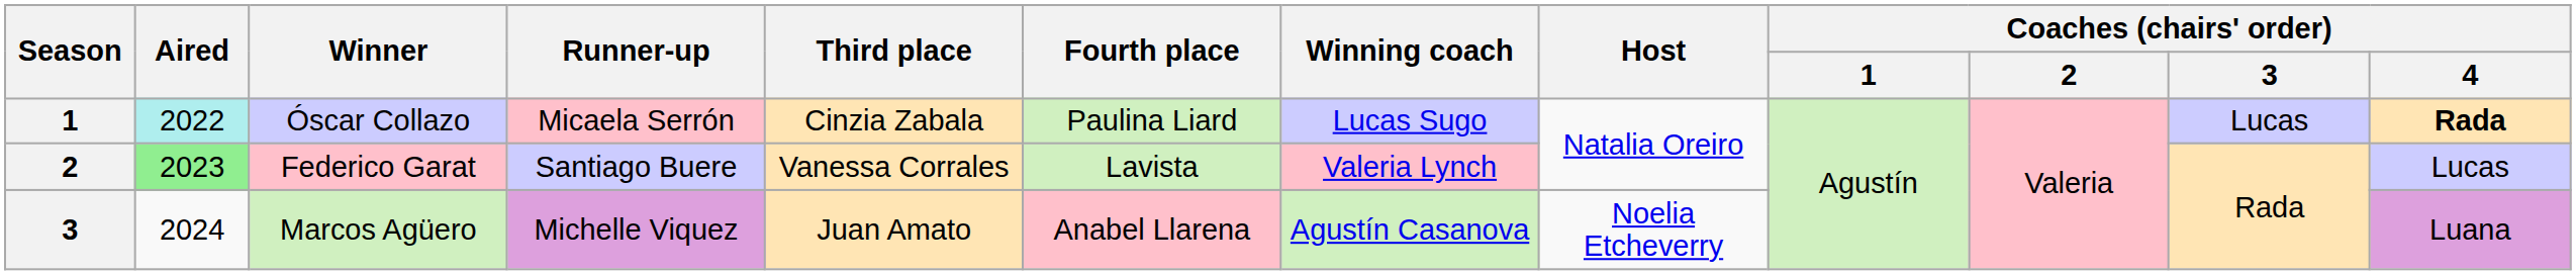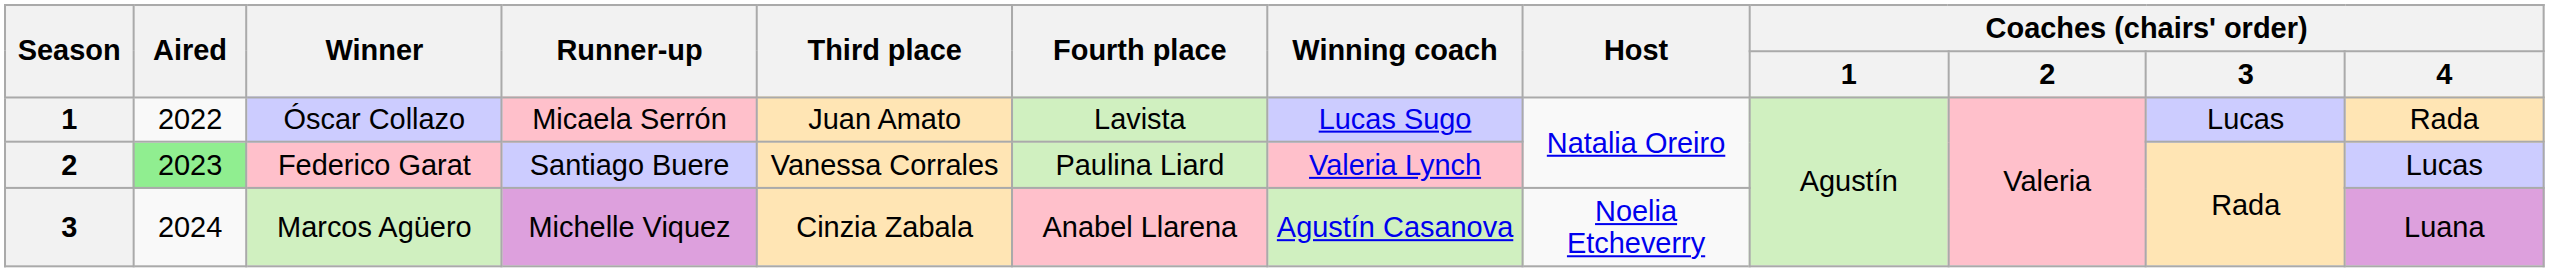 <table class="wikitable" style="text-align:center; font-size:90%; line-height:16px; width:100%">
 <tr>
 <th style="width:04%" rowspan="2" scope="col">Season</th>
 <th style="width:04%" rowspan="2" scope="col">Aired</th>
 <th style="width:09%" rowspan="2" scope="col">Winner</th>
 <th style="width:09%" rowspan="2" scope="col">Runner-up</th>
 <th style="width:09%" rowspan="2" scope="col">Third place</th>
 <th style="width:09%" rowspan="2" scope="col">Fourth place</th>
 <th style="width:09%" rowspan="2" scope="col">Winning coach</th>
 <th style="width:08%" rowspan="2" scope="col">Host</th>
 <th style="width:28%" colspan="4" scope="col">Coaches (chairs' order)</th>
 </tr>
 <tr>
 <th style="width:7%">1</th>
 <th style="width:7%">2</th>
 <th style="width:7%">3</th>
 <th style="width:7%">4</th>
 </tr>
 <tr>
 <th scope="row">1</th>
-<td style="background: paleturquoise;">2022</td>
+<td>2022</td>
 <td style="background:#ccccff">Óscar Collazo</td>
 <td style="background: pink">Micaela Serrón</td>
-<td style="background:#ffe5b4">Cinzia Zabala</td>
-<td style="background:#d0f0c0">Paulina Liard</td>
+<td style="background:#ffe5b4">Juan Amato</td>
+<td style="background:#d0f0c0"> Lavista</td>
 <td style="background:#ccccff"><a href='#'>Lucas Sugo</a></td>
 <td rowspan="2"><a href='#'>Natalia Oreiro</a></td>
 <td style="background:#d0f0c0" rowspan="3">Agustín</td>
 <td style="background: pink" rowspan="3">Valeria</td>
 <td style="background:#ccccff">Lucas</td>
-<td style="background:#ffe5b4"><strong>Rada</strong></td>
+<td style="background:#ffe5b4">Rada</td>
 </tr>
 <tr>
 <th>2</th>
 <td style="background: lightgreen;">2023</td>
 <td style="background: pink">Federico Garat</td>
 <td style="background:#ccccff">Santiago Buere</td>
 <td style="background:#ffe5b4">Vanessa Corrales</td>
-<td style="background:#d0f0c0"> Lavista</td>
+<td style="background:#d0f0c0">Paulina Liard</td>
 <td style="background: pink"><a href='#'>Valeria Lynch</a></td>
 <td style="background:#ffe5b4" rowspan="2">Rada</td>
 <td style="background:#ccccff">Lucas</td>
 </tr>
 <tr>
 <th>3</th>
 <td>2024</td>
 <td style="background:#d0f0c0">Marcos Agüero</td>
 <td style="background:#dda0dd">Michelle Viquez</td>
-<td style="background:#ffe5b4">Juan Amato</td>
+<td style="background:#ffe5b4">Cinzia Zabala</td>
 <td style="background:pink">Anabel Llarena</td>
 <td style="background:#d0f0c0"><a href='#'>Agustín Casanova</a></td>
 <td><a href='#'>Noelia Etcheverry</a></td>
 <td style="background:#dda0dd">Luana</td>
 </tr>
 </table>
